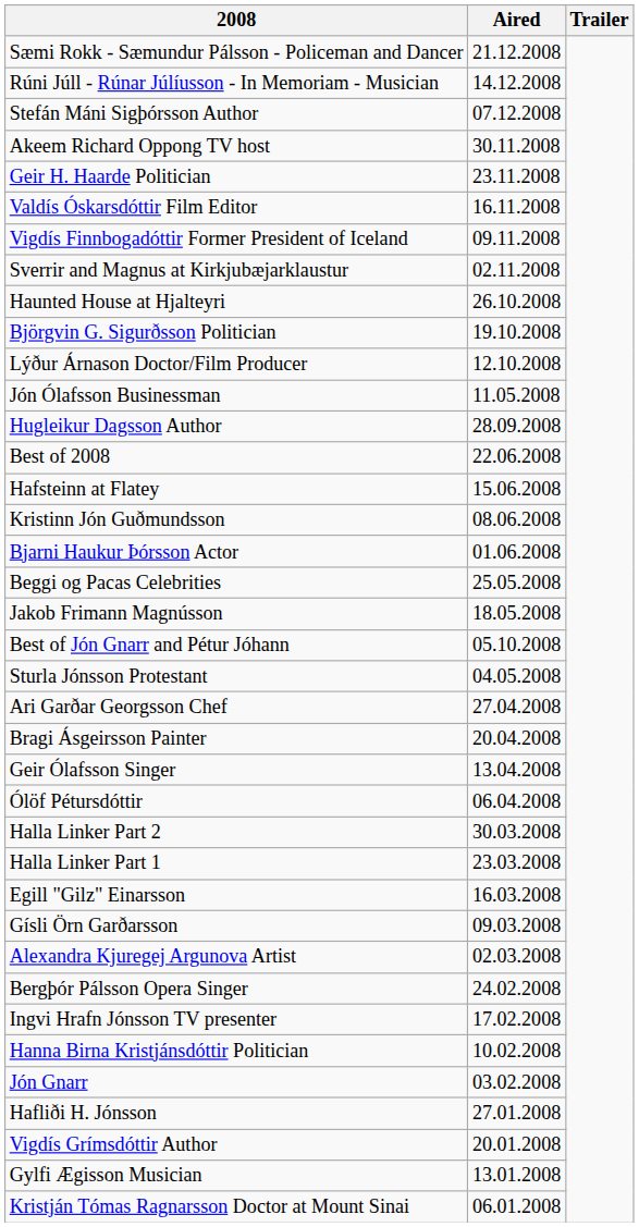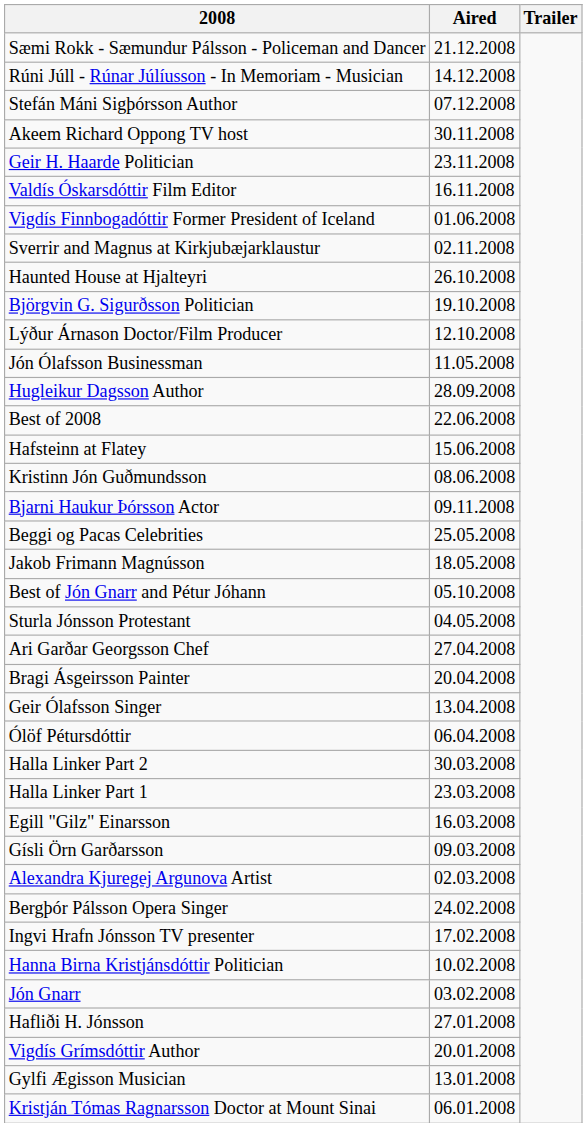 <table class="wikitable">
 <tr>
 <th>2008</th>
 <th>Aired</th>
 <th>Trailer</th>
 </tr>
 <tr>
 <td>Sæmi Rokk - Sæmundur Pálsson - Policeman and Dancer</td>
 <td>21.12.2008</td>
 </tr>
 <tr>
 <td>Rúni Júll - <a href='#'>Rúnar Júlíusson</a> - In Memoriam - Musician</td>
 <td>14.12.2008</td>
 </tr>
 <tr>
 <td>Stefán Máni Sigþórsson  Author</td>
 <td>07.12.2008</td>
 </tr>
 <tr>
 <td>Akeem Richard Oppong TV host</td>
 <td>30.11.2008</td>
 </tr>
 <tr>
 <td><a href='#'>Geir H. Haarde</a> Politician</td>
 <td>23.11.2008</td>
 </tr>
 <tr>
 <td><a href='#'>Valdís Óskarsdóttir</a> Film Editor</td>
 <td>16.11.2008</td>
 </tr>
 <tr>
 <td><a href='#'>Vigdís Finnbogadóttir</a> Former President of Iceland</td>
-<td>09.11.2008</td>
+<td>01.06.2008</td>
 </tr>
 <tr>
 <td>Sverrir and Magnus at Kirkjubæjarklaustur</td>
 <td>02.11.2008</td>
 </tr>
 <tr>
 <td>Haunted House at Hjalteyri</td>
 <td>26.10.2008</td>
 </tr>
 <tr>
 <td><a href='#'>Björgvin G. Sigurðsson</a> Politician</td>
 <td>19.10.2008</td>
 </tr>
 <tr>
 <td>Lýður Árnason Doctor/Film Producer</td>
 <td>12.10.2008</td>
 </tr>
 <tr>
 <td>Jón Ólafsson Businessman</td>
 <td>11.05.2008</td>
 </tr>
 <tr>
 <td><a href='#'>Hugleikur Dagsson</a> Author</td>
 <td>28.09.2008</td>
 </tr>
 <tr>
 <td>Best of 2008</td>
 <td>22.06.2008</td>
 </tr>
 <tr>
 <td>Hafsteinn at Flatey</td>
 <td>15.06.2008</td>
 </tr>
 <tr>
 <td>Kristinn Jón Guðmundsson</td>
 <td>08.06.2008</td>
 </tr>
 <tr>
 <td><a href='#'>Bjarni Haukur Þórsson</a> Actor</td>
-<td>01.06.2008</td>
+<td>09.11.2008</td>
 </tr>
 <tr>
 <td>Beggi og Pacas Celebrities</td>
 <td>25.05.2008</td>
 </tr>
 <tr>
 <td>Jakob Frimann Magnússon</td>
 <td>18.05.2008</td>
 </tr>
 <tr>
 <td>Best of <a href='#'>Jón Gnarr</a> and Pétur Jóhann</td>
 <td>05.10.2008</td>
 </tr>
 <tr>
 <td>Sturla Jónsson Protestant</td>
 <td>04.05.2008</td>
 </tr>
 <tr>
 <td>Ari Garðar Georgsson Chef</td>
 <td>27.04.2008</td>
 </tr>
 <tr>
 <td>Bragi Ásgeirsson Painter</td>
 <td>20.04.2008</td>
 </tr>
 <tr>
 <td>Geir Ólafsson Singer</td>
 <td>13.04.2008</td>
 </tr>
 <tr>
 <td>Ólöf Pétursdóttir</td>
 <td>06.04.2008</td>
 </tr>
 <tr>
 <td>Halla Linker Part 2</td>
 <td>30.03.2008</td>
 </tr>
 <tr>
 <td>Halla Linker Part 1</td>
 <td>23.03.2008</td>
 </tr>
 <tr>
 <td>Egill "Gilz" Einarsson</td>
 <td>16.03.2008</td>
 </tr>
 <tr>
 <td>Gísli Örn Garðarsson</td>
 <td>09.03.2008</td>
 </tr>
 <tr>
 <td><a href='#'>Alexandra Kjuregej Argunova</a> Artist</td>
 <td>02.03.2008</td>
 </tr>
 <tr>
 <td>Bergþór Pálsson Opera Singer</td>
 <td>24.02.2008</td>
 </tr>
 <tr>
 <td>Ingvi Hrafn Jónsson TV presenter</td>
 <td>17.02.2008</td>
 </tr>
 <tr>
 <td><a href='#'>Hanna Birna Kristjánsdóttir</a> Politician</td>
 <td>10.02.2008</td>
 </tr>
 <tr>
 <td><a href='#'>Jón Gnarr</a></td>
 <td>03.02.2008</td>
 </tr>
 <tr>
 <td>Hafliði H. Jónsson</td>
 <td>27.01.2008</td>
 </tr>
 <tr>
 <td><a href='#'>Vigdís Grímsdóttir</a> Author</td>
 <td>20.01.2008</td>
 </tr>
 <tr>
 <td>Gylfi Ægisson Musician</td>
 <td>13.01.2008</td>
 </tr>
 <tr>
 <td><a href='#'>Kristján Tómas Ragnarsson</a> Doctor at Mount Sinai</td>
 <td>06.01.2008</td>
 </tr>
 </table>
